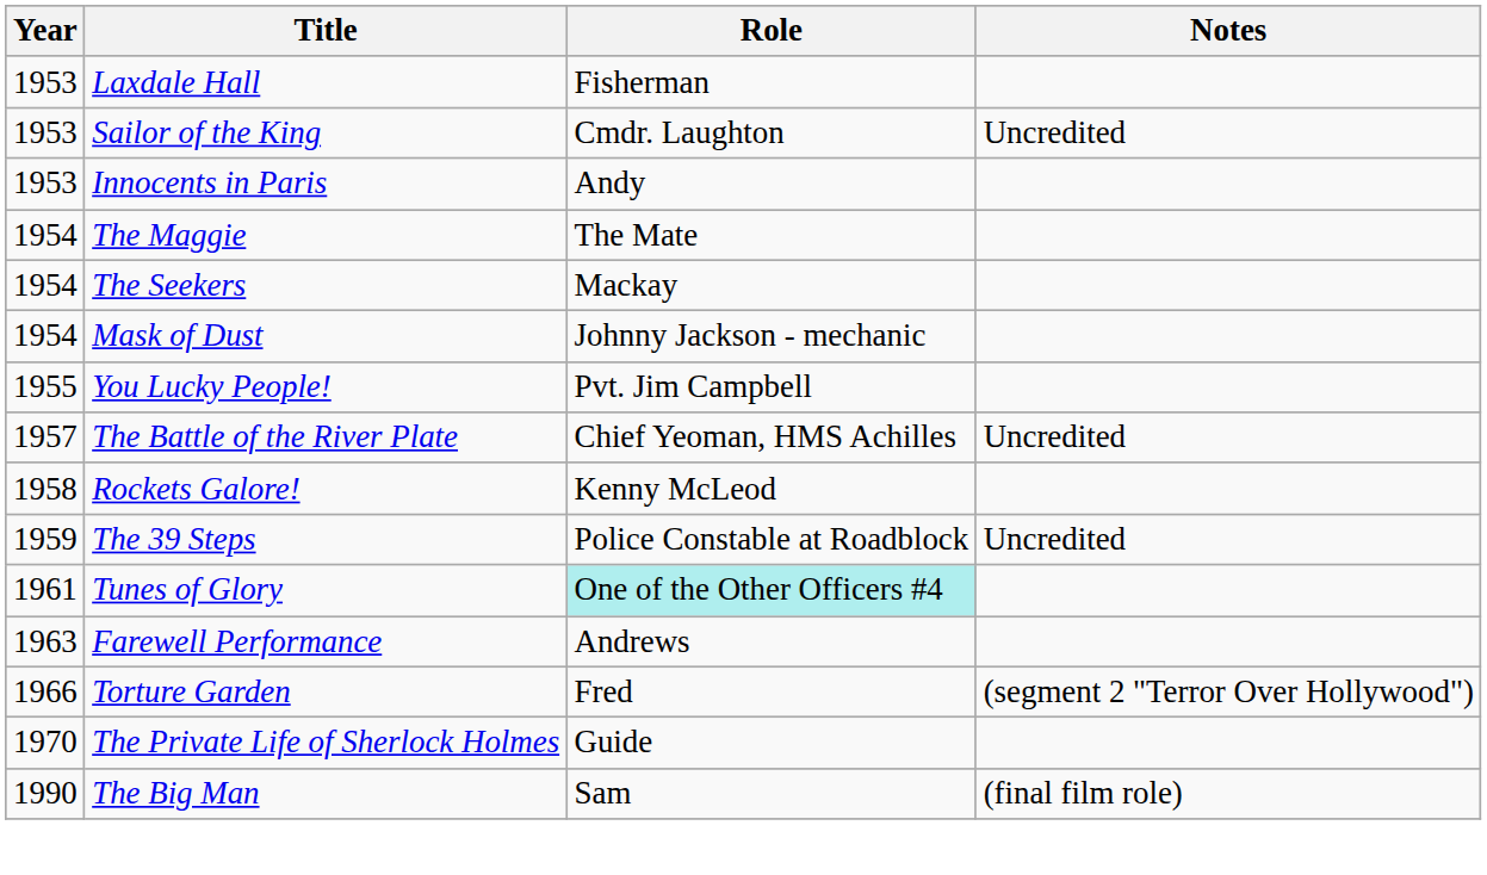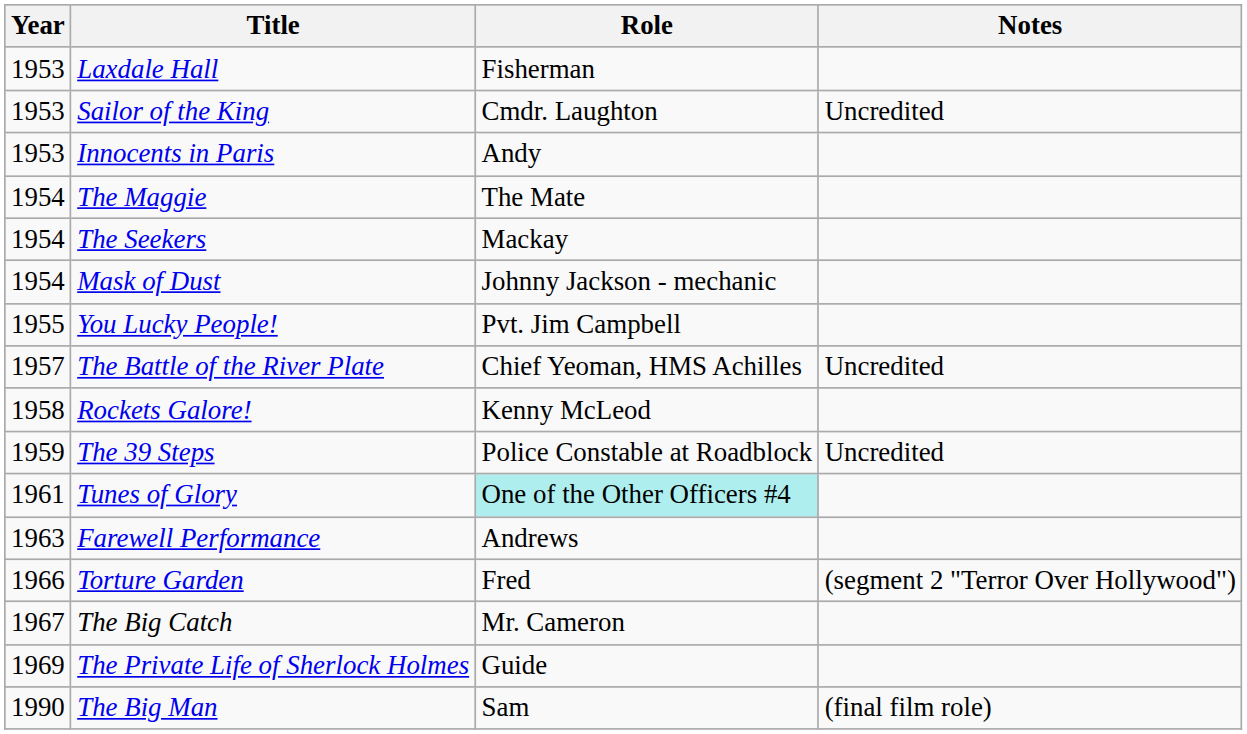 <table class="wikitable">
 <tr>
 <th>Year</th>
 <th>Title</th>
 <th>Role</th>
 <th>Notes</th>
 </tr>
 <tr>
 <td>1953</td>
 <td><em><a href='#'>Laxdale Hall</a></em></td>
 <td>Fisherman</td>
 <td></td>
 </tr>
 <tr>
 <td>1953</td>
 <td><em><a href='#'>Sailor of the King</a></em></td>
 <td>Cmdr. Laughton</td>
 <td>Uncredited</td>
 </tr>
 <tr>
 <td>1953</td>
 <td><em><a href='#'>Innocents in Paris</a></em></td>
 <td>Andy</td>
 <td></td>
 </tr>
 <tr>
 <td>1954</td>
 <td><em><a href='#'>The Maggie</a></em></td>
 <td>The Mate</td>
 <td></td>
 </tr>
 <tr>
 <td>1954</td>
 <td><em><a href='#'>The Seekers</a></em></td>
 <td>Mackay</td>
 <td></td>
 </tr>
 <tr>
 <td>1954</td>
 <td><em><a href='#'>Mask of Dust</a></em></td>
 <td>Johnny Jackson - mechanic</td>
 <td></td>
 </tr>
 <tr>
 <td>1955</td>
 <td><em><a href='#'>You Lucky People!</a></em></td>
 <td>Pvt. Jim Campbell</td>
 <td></td>
 </tr>
 <tr>
 <td>1957</td>
 <td><em><a href='#'>The Battle of the River Plate</a></em></td>
 <td>Chief Yeoman, HMS Achilles</td>
 <td>Uncredited</td>
 </tr>
 <tr>
 <td>1958</td>
 <td><em><a href='#'>Rockets Galore!</a></em></td>
 <td>Kenny McLeod</td>
 <td></td>
 </tr>
 <tr>
 <td>1959</td>
 <td><em><a href='#'>The 39 Steps</a></em></td>
 <td>Police Constable at Roadblock</td>
 <td>Uncredited</td>
 </tr>
 <tr>
 <td>1961</td>
 <td><em><a href='#'>Tunes of Glory</a></em></td>
 <td style="background: paleturquoise;">One of the Other Officers #4</td>
 <td></td>
 </tr>
 <tr>
 <td>1963</td>
 <td><em><a href='#'>Farewell Performance</a></em></td>
 <td>Andrews</td>
 <td></td>
 </tr>
 <tr>
 <td>1966</td>
 <td><em><a href='#'>Torture Garden</a></em></td>
 <td>Fred</td>
 <td>(segment 2 "Terror Over Hollywood")</td>
 </tr>
 <tr>
-<td>1970</td>
+<td>1967</td>
+<td><em>The Big Catch</em></td>
+<td>Mr. Cameron</td>
+<td></td>
+</tr>
+<tr>
+<td>1969</td>
 <td><em><a href='#'>The Private Life of Sherlock Holmes</a></em></td>
 <td>Guide</td>
 <td></td>
 </tr>
 <tr>
 <td>1990</td>
 <td><em><a href='#'>The Big Man</a></em></td>
 <td>Sam</td>
 <td>(final film role)</td>
 </tr>
 </table>
